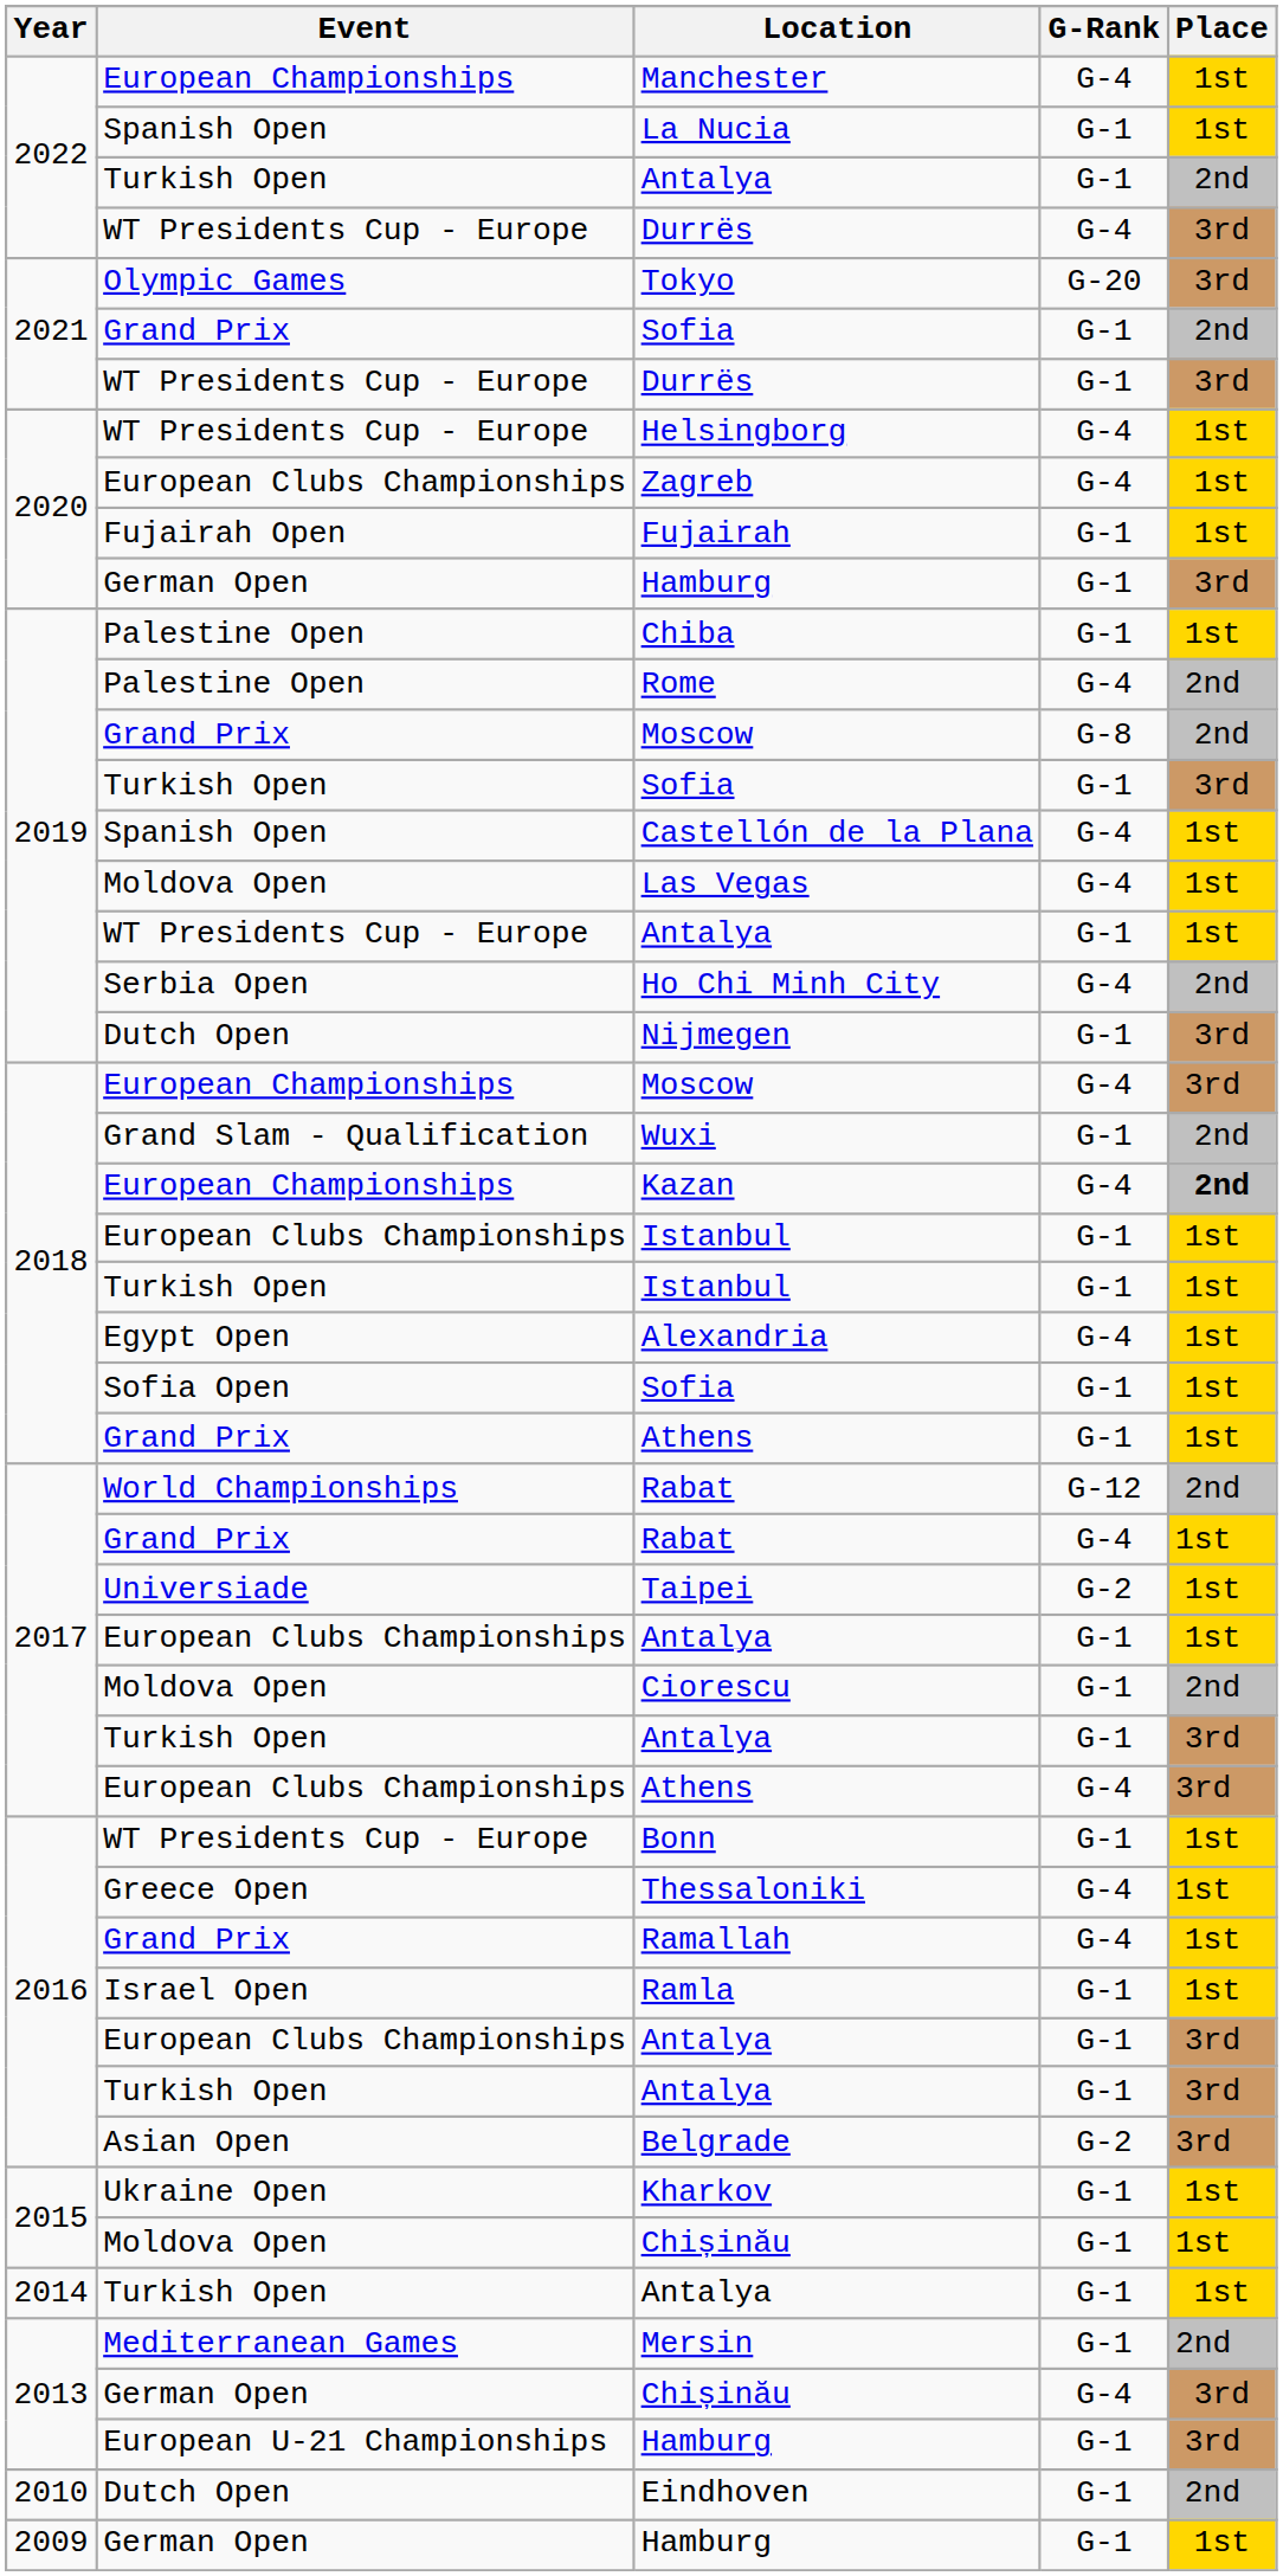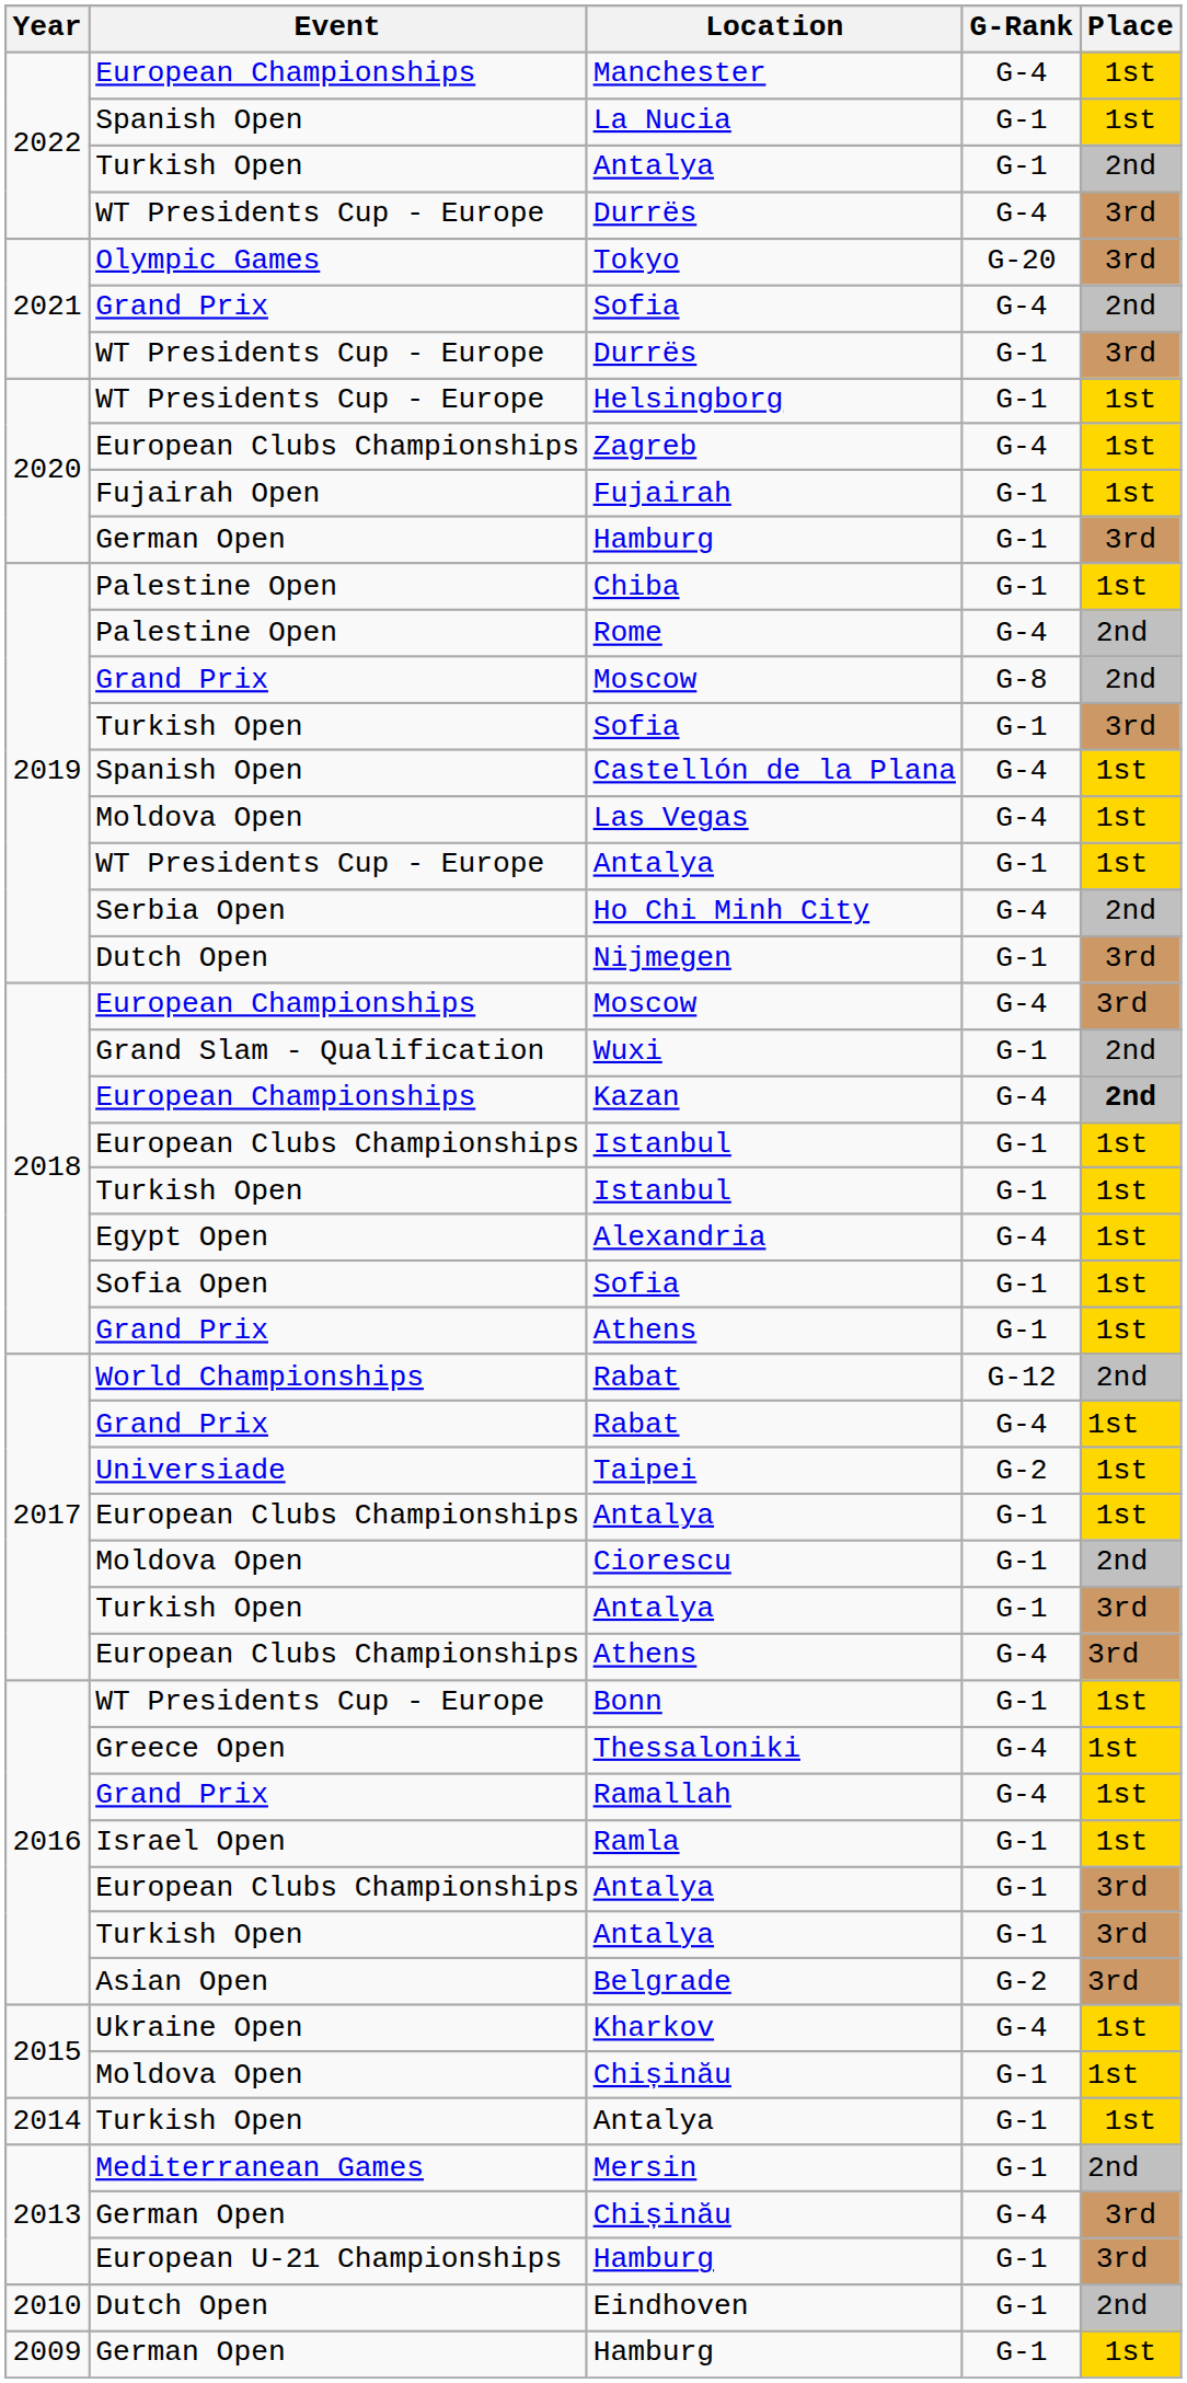 <table class="wikitable" style="text-align:center; font-size:95%;">
 <tr>
 </tr>
 <tr>
 <th align=center>Year</th>
 <th>Event</th>
 <th>Location</th>
 <th>G-Rank</th>
 <th>Place</th>
 </tr>
 <tr>
 <td rowspan="4">2022</td>
 <td align=left><a href='#'>European Championships</a></td>
 <td align=left> <a href='#'>Manchester</a></td>
 <td>G-4</td>
 <td align="center" bgcolor="gold">1st</td>
 </tr>
 <tr>
 <td align=left>Spanish Open</td>
 <td align=left> <a href='#'>La Nucia</a></td>
 <td>G-1</td>
 <td align="center" bgcolor="gold">1st</td>
 </tr>
 <tr>
 <td align=left>Turkish Open</td>
 <td align=left> <a href='#'>Antalya</a></td>
 <td>G-1</td>
 <td align="center" bgcolor="silver">2nd</td>
 </tr>
 <tr>
 <td align=left>WT Presidents Cup - Europe</td>
 <td align=left> <a href='#'>Durrës</a></td>
 <td>G-4</td>
 <td bgcolor="cc9966">3rd</td>
 </tr>
 <tr>
 <td rowspan="3">2021</td>
 <td align=left><a href='#'>Olympic Games</a></td>
 <td align=left> <a href='#'>Tokyo</a></td>
 <td>G-20</td>
 <td bgcolor="cc9966">3rd</td>
 </tr>
 <tr>
 <td align=left><a href='#'>Grand Prix</a></td>
 <td align=left> <a href='#'>Sofia</a></td>
-<td>G-1</td>
+<td>G-4</td>
 <td align="center" bgcolor="silver">2nd</td>
 </tr>
 <tr>
 <td align=left>WT Presidents Cup - Europe</td>
 <td align=left> <a href='#'>Durrës</a></td>
 <td>G-1</td>
 <td bgcolor="cc9966">3rd</td>
 </tr>
 <tr>
 <td rowspan="4">2020</td>
 <td align=left>WT Presidents Cup - Europe</td>
 <td align=left> <a href='#'>Helsingborg</a></td>
-<td>G-4</td>
+<td>G-1</td>
 <td align="center" bgcolor="gold">1st</td>
 </tr>
 <tr>
 <td align=left>European Clubs Championships</td>
 <td align=left> <a href='#'>Zagreb</a></td>
 <td>G-4</td>
 <td align="center" bgcolor="gold">1st</td>
 </tr>
 <tr>
 <td align=left>Fujairah Open</td>
 <td align=left> <a href='#'>Fujairah</a></td>
 <td>G-1</td>
 <td align="center" bgcolor="gold">1st</td>
 </tr>
 <tr>
 <td align=left>German Open</td>
 <td align=left> <a href='#'>Hamburg</a></td>
 <td>G-1</td>
 <td bgcolor="cc9966">3rd</td>
 </tr>
 <tr>
 <td rowspan="9">2019</td>
 <td align=left>Palestine Open</td>
 <td align=left> <a href='#'>Chiba</a></td>
 <td>G-1</td>
 <td align="center" bgcolor="gold">1st </td>
 </tr>
 <tr>
 <td align=left>Palestine Open</td>
 <td align=left> <a href='#'>Rome</a></td>
 <td>G-4</td>
 <td align="center" bgcolor="silver">2nd </td>
 </tr>
 <tr>
 <td align=left><a href='#'>Grand Prix</a></td>
 <td align=left> <a href='#'>Moscow</a></td>
 <td>G-8</td>
 <td align="center" bgcolor="silver">2nd</td>
 </tr>
 <tr>
 <td align=left>Turkish Open</td>
 <td align=left> <a href='#'>Sofia</a></td>
 <td>G-1</td>
 <td bgcolor="cc9966">3rd</td>
 </tr>
 <tr>
 <td align=left>Spanish Open</td>
 <td align=left> <a href='#'>Castellón de la Plana</a></td>
 <td>G-4</td>
 <td align="center" bgcolor="gold">1st </td>
 </tr>
 <tr>
 <td align=left>Moldova Open</td>
 <td align=left> <a href='#'>Las Vegas</a></td>
 <td>G-4</td>
 <td align="center" bgcolor="gold">1st </td>
 </tr>
 <tr>
 <td align=left>WT Presidents Cup - Europe</td>
 <td align=left> <a href='#'>Antalya</a></td>
 <td>G-1</td>
 <td align="center" bgcolor="gold">1st </td>
 </tr>
 <tr>
 <td align=left>Serbia Open</td>
 <td align=left> <a href='#'>Ho Chi Minh City</a></td>
 <td>G-4</td>
 <td align="center" bgcolor="silver">2nd</td>
 </tr>
 <tr>
 <td align=left>Dutch Open</td>
 <td align=left> <a href='#'>Nijmegen</a></td>
 <td>G-1</td>
 <td bgcolor="cc9966">3rd</td>
 </tr>
 <tr>
 <td rowspan="8">2018</td>
 <td align=left><a href='#'>European Championships</a></td>
 <td align=left> <a href='#'>Moscow</a></td>
 <td>G-4</td>
 <td bgcolor="cc9966">3rd </td>
 </tr>
 <tr>
 <td align=left>Grand Slam - Qualification</td>
 <td align=left> <a href='#'>Wuxi</a></td>
 <td>G-1</td>
 <td align="center" bgcolor="silver">2nd</td>
 </tr>
 <tr>
 <td align=left><a href='#'>European Championships</a></td>
 <td align=left> <a href='#'>Kazan</a></td>
 <td>G-4</td>
 <td align="center" bgcolor="silver"><strong>2nd</strong></td>
 </tr>
 <tr>
 <td align=left>European Clubs Championships</td>
 <td align=left> <a href='#'>Istanbul</a></td>
 <td>G-1</td>
 <td align="center" bgcolor="gold">1st </td>
 </tr>
 <tr>
 <td align=left>Turkish Open</td>
 <td align=left> <a href='#'>Istanbul</a></td>
 <td>G-1</td>
 <td align="center" bgcolor="gold">1st </td>
 </tr>
 <tr>
 <td align=left>Egypt Open</td>
 <td align=left> <a href='#'>Alexandria</a></td>
 <td>G-4</td>
 <td align="center" bgcolor="gold">1st </td>
 </tr>
 <tr>
 <td align=left>Sofia Open</td>
 <td align=left> <a href='#'>Sofia</a></td>
 <td>G-1</td>
 <td align="center" bgcolor="gold">1st </td>
 </tr>
 <tr>
 <td align=left><a href='#'>Grand Prix</a></td>
 <td align=left> <a href='#'>Athens</a></td>
 <td>G-1</td>
 <td align="center" bgcolor="gold">1st </td>
 </tr>
 <tr>
 <td rowspan="7">2017</td>
 <td align=left><a href='#'>World Championships</a></td>
 <td align=left> <a href='#'>Rabat</a></td>
 <td>G-12</td>
 <td align="center" bgcolor="silver">2nd </td>
 </tr>
 <tr>
 <td align=left><a href='#'>Grand Prix</a></td>
 <td align=left> <a href='#'>Rabat</a></td>
 <td>G-4</td>
 <td align="center" bgcolor="gold">1st  </td>
 </tr>
 <tr>
 <td align=left><a href='#'>Universiade</a></td>
 <td align=left> <a href='#'>Taipei</a></td>
 <td>G-2</td>
 <td align="center" bgcolor="gold">1st </td>
 </tr>
 <tr>
 <td align=left>European Clubs Championships</td>
 <td align=left> <a href='#'>Antalya</a></td>
 <td>G-1</td>
 <td align="center" bgcolor="gold">1st </td>
 </tr>
 <tr>
 <td align=left>Moldova Open</td>
 <td align=left> <a href='#'>Ciorescu</a></td>
 <td>G-1</td>
 <td align="center" bgcolor="silver">2nd </td>
 </tr>
 <tr>
 <td align=left>Turkish Open</td>
 <td align=left> <a href='#'>Antalya</a></td>
 <td>G-1</td>
 <td bgcolor="cc9966">3rd </td>
 </tr>
 <tr>
 <td align=left>European Clubs Championships</td>
 <td align=left> <a href='#'>Athens</a></td>
 <td>G-4</td>
 <td bgcolor="cc9966">3rd  </td>
 </tr>
 <tr>
 <td rowspan="7">2016</td>
 <td align=left>WT Presidents Cup - Europe</td>
 <td align=left> <a href='#'>Bonn</a></td>
 <td>G-1</td>
 <td align="center" bgcolor="gold">1st </td>
 </tr>
 <tr>
 <td align=left>Greece Open</td>
 <td align=left> <a href='#'>Thessaloniki</a></td>
 <td>G-4</td>
 <td align="center" bgcolor="gold">1st  </td>
 </tr>
 <tr>
 <td align=left><a href='#'>Grand Prix</a></td>
 <td align=left> <a href='#'>Ramallah</a></td>
 <td>G-4</td>
 <td align="center" bgcolor="gold">1st </td>
 </tr>
 <tr>
 <td align=left>Israel Open</td>
 <td align=left> <a href='#'>Ramla</a></td>
 <td>G-1</td>
 <td align="center" bgcolor="gold">1st </td>
 </tr>
 <tr>
 <td align=left>European Clubs Championships</td>
 <td align=left> <a href='#'>Antalya</a></td>
 <td>G-1</td>
 <td bgcolor="cc9966">3rd </td>
 </tr>
 <tr>
 <td align=left>Turkish Open</td>
 <td align=left> <a href='#'>Antalya</a></td>
 <td>G-1</td>
 <td bgcolor="cc9966">3rd </td>
 </tr>
 <tr>
 <td align=left>Asian Open</td>
 <td align=left> <a href='#'>Belgrade</a></td>
 <td>G-2</td>
 <td bgcolor="cc9966">3rd  </td>
 </tr>
 <tr>
 <td rowspan="2">2015</td>
 <td align=left>Ukraine Open</td>
 <td align=left> <a href='#'>Kharkov</a></td>
-<td>G-1</td>
+<td>G-4</td>
 <td align="center" bgcolor="gold">1st </td>
 </tr>
 <tr>
 <td align=left>Moldova Open</td>
 <td align=left> <a href='#'>Chișinău</a></td>
 <td>G-1</td>
 <td align="center" bgcolor="gold">1st  </td>
 </tr>
 <tr>
 <td>2014</td>
 <td align=left>Turkish Open</td>
 <td align=left> Antalya</td>
 <td>G-1</td>
 <td align="center" bgcolor="gold">1st</td>
 </tr>
 <tr>
 <td rowspan="3">2013</td>
 <td align=left><a href='#'>Mediterranean Games</a></td>
 <td align=left> <a href='#'>Mersin</a></td>
 <td>G-1</td>
 <td align="center" bgcolor="silver">2nd  </td>
 </tr>
 <tr>
 <td align=left>German Open</td>
 <td align=left> <a href='#'>Chișinău</a></td>
 <td>G-4</td>
 <td align="center" bgcolor="cc9966">3rd</td>
 </tr>
 <tr>
 <td align=left>European U-21 Championships</td>
 <td align=left> <a href='#'>Hamburg</a></td>
 <td>G-1</td>
 <td align="center" bgcolor="cc9966">3rd </td>
 </tr>
 <tr>
 <td>2010</td>
 <td align=left>Dutch Open</td>
 <td align=left> Eindhoven</td>
 <td>G-1</td>
 <td align="center" bgcolor="silver">2nd </td>
 </tr>
 <tr>
 <td>2009</td>
 <td align=left>German Open</td>
 <td align=left> Hamburg</td>
 <td>G-1</td>
 <td align="center" bgcolor="gold">1st</td>
 </tr>
 </table>
